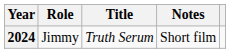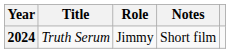 <table class="wikitable plainrowheaders sortable"  style=font-size:100%>
 <tr>
 <th scope="col">Year</th>
+<th scope="col">Title</th>
 <th scope="col">Role</th>
-<th scope="col">Title</th>
 <th scope="col" class="unsortable">Notes</th>
 <th scope="col" class="unsortable"></th>
 </tr>
 <tr>
 <th scope="row">2024</th>
+<td><em>Truth Serum</em></td>
 <td>Jimmy</td>
-<td><em>Truth Serum</em></td>
 <td>Short film</td>
 <td></td>
 </tr>
 </table>
